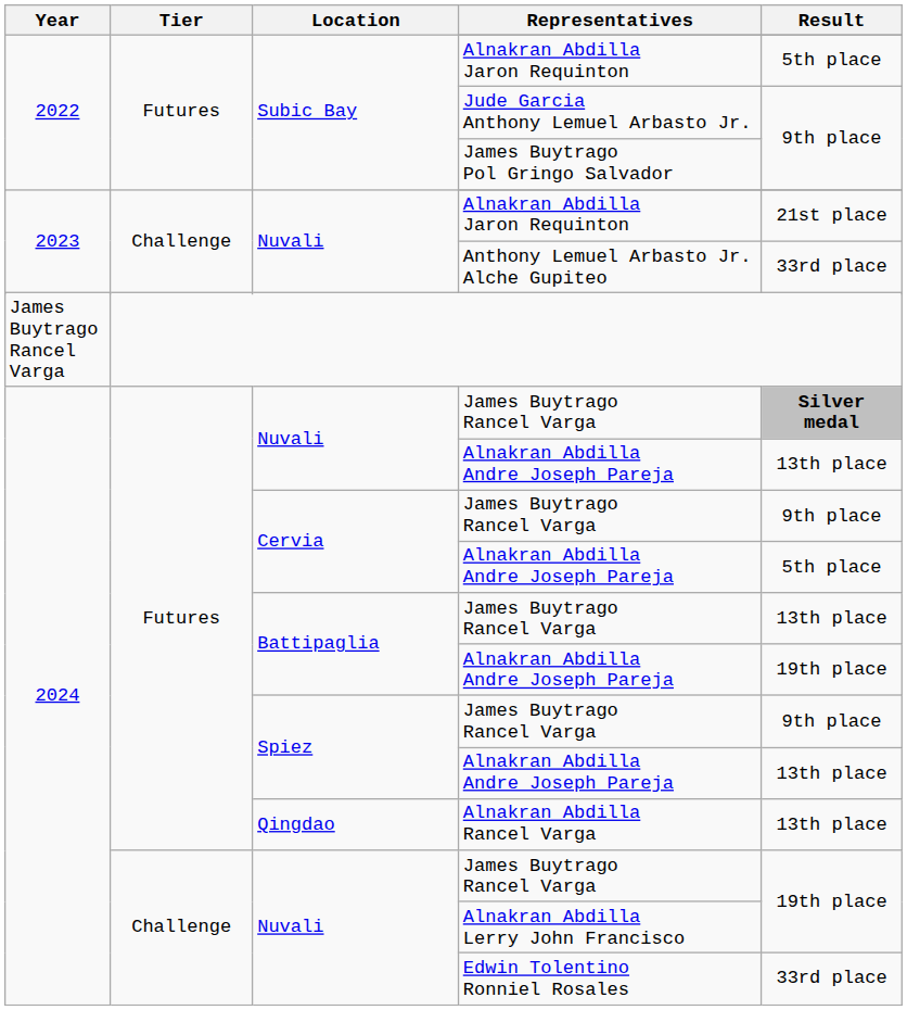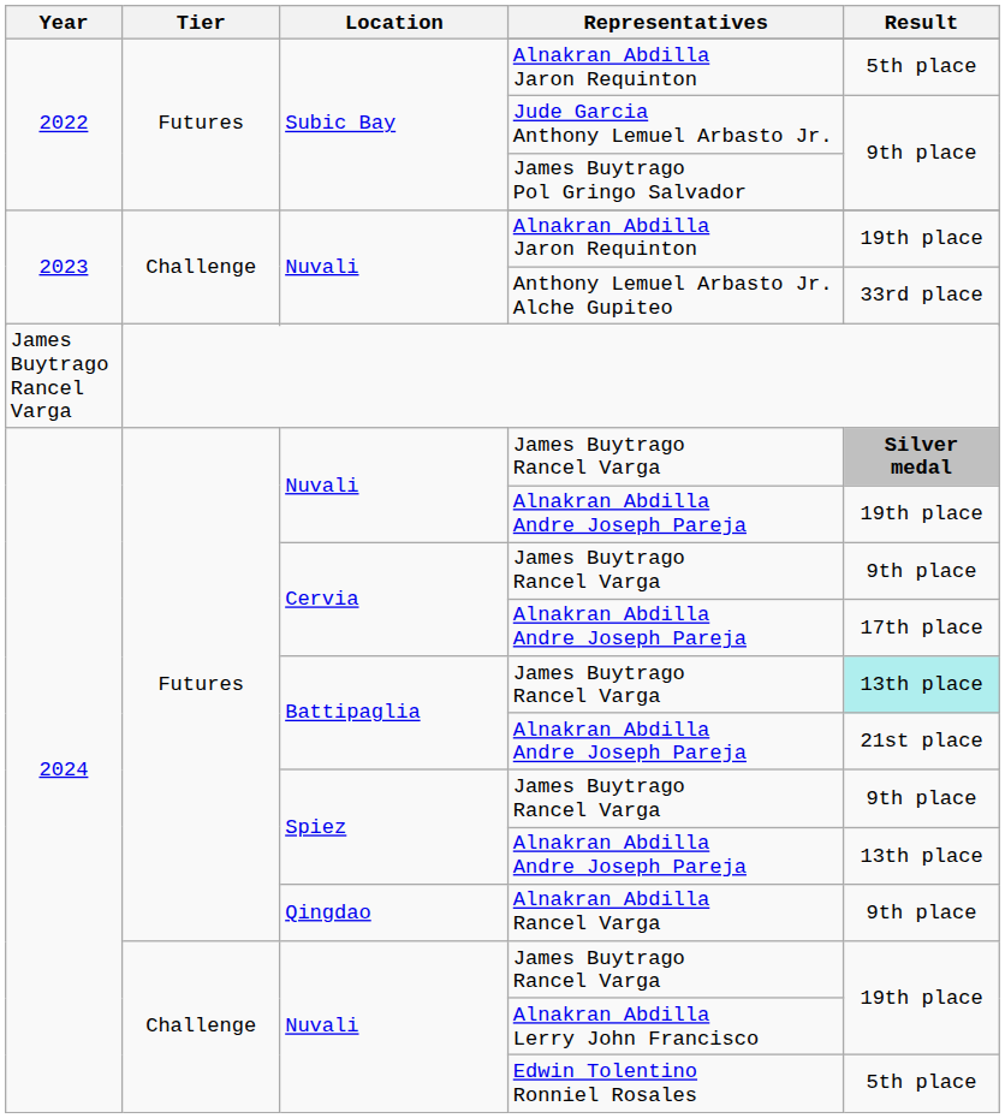 <table class="wikitable" style="font-size:100%; width:50%;">
 <tr>
 <th style= "align=center; width:10em;">Year</th>
 <th style= "align=center; width:30em;">Tier</th>
 <th style= "align=center; width:60em;">Location</th>
 <th style= "align=center; width:100em;">Representatives</th>
 <th style= "align=center; width:50em;">Result</th>
 </tr>
 <tr>
 <td rowspan=4 align=center><a href='#'>2022</a></td>
 <td rowspan=4 align=center>Futures</td>
 <td rowspan=4> <a href='#'>Subic Bay</a></td>
 </tr>
 <tr>
 <td><a href='#'>Alnakran Abdilla</a> <br> Jaron Requinton</td>
 <td align=center>5th place</td>
 </tr>
 <tr>
 <td><a href='#'>Jude Garcia</a> <br> Anthony Lemuel Arbasto Jr.</td>
 <td align=center rowspan=2>9th place</td>
 </tr>
 <tr>
 <td>James Buytrago <br> Pol Gringo Salvador</td>
 </tr>
 <tr>
 <td rowspan=4 align=center><a href='#'>2023</a></td>
 <td rowspan=4 align=center>Challenge</td>
 <td rowspan=4> <a href='#'>Nuvali</a></td>
 </tr>
 <tr>
 <td><a href='#'>Alnakran Abdilla</a> <br> Jaron Requinton</td>
-<td align=center>21st place</td>
+<td align=center>19th place</td>
 </tr>
 <tr>
 <td>Anthony Lemuel Arbasto Jr. <br> Alche Gupiteo</td>
 <td align=center rowspan=2>33rd place</td>
 </tr>
 <tr>
 </tr>
 <tr>
 <td>James Buytrago <br> Rancel Varga</td>
 </tr>
 <tr>
 <td rowspan=12 align=center><a href='#'>2024</a></td>
 <td rowspan=9 align=center>Futures</td>
 <td rowspan=2> <a href='#'>Nuvali</a></td>
 <td>James Buytrago <br> Rancel Varga</td>
 <td style="background:silver;"align=center><strong>Silver medal</strong></td>
 </tr>
 <tr>
 <td><a href='#'>Alnakran Abdilla</a> <br> <a href='#'>Andre Joseph Pareja</a></td>
-<td align=center>13th place</td>
+<td align=center>19th place</td>
 </tr>
 <tr>
 <td rowspan=2> <a href='#'>Cervia</a></td>
 <td>James Buytrago <br> Rancel Varga</td>
 <td align=center>9th place</td>
 </tr>
 <tr>
 <td><a href='#'>Alnakran Abdilla</a> <br> <a href='#'>Andre Joseph Pareja</a></td>
-<td align=center>5th place</td>
+<td align=center>17th place</td>
 </tr>
 <tr>
 <td rowspan=2> <a href='#'>Battipaglia</a></td>
 <td>James Buytrago <br> Rancel Varga</td>
-<td align=center>13th place</td>
+<td align=center style="background: paleturquoise;">13th place</td>
 </tr>
 <tr>
 <td><a href='#'>Alnakran Abdilla</a> <br> <a href='#'>Andre Joseph Pareja</a></td>
-<td align=center>19th place</td>
+<td align=center>21st place</td>
 </tr>
 <tr>
 <td rowspan=2> <a href='#'>Spiez</a></td>
 <td>James Buytrago <br> Rancel Varga</td>
 <td align=center>9th place</td>
 </tr>
 <tr>
 <td><a href='#'>Alnakran Abdilla</a> <br> <a href='#'>Andre Joseph Pareja</a></td>
 <td align=center>13th place</td>
 </tr>
 <tr>
 <td> <a href='#'>Qingdao</a></td>
 <td><a href='#'>Alnakran Abdilla</a> <br> Rancel Varga</td>
-<td align=center>13th place</td>
+<td align=center>9th place</td>
 </tr>
 <tr>
 <td rowspan=3 align=center>Challenge</td>
 <td rowspan=3> <a href='#'>Nuvali</a></td>
 <td>James Buytrago <br> Rancel Varga</td>
 <td align=center rowspan=2>19th place</td>
 </tr>
 <tr>
 <td><a href='#'>Alnakran Abdilla</a> <br> Lerry John Francisco</td>
 </tr>
 <tr>
 <td><a href='#'>Edwin Tolentino</a> <br> Ronniel Rosales</td>
-<td align=center>33rd place</td>
+<td align=center>5th place</td>
 </tr>
 </table>
